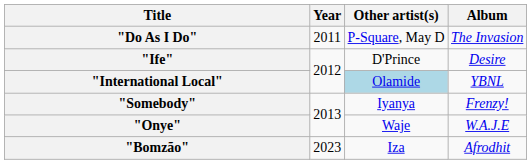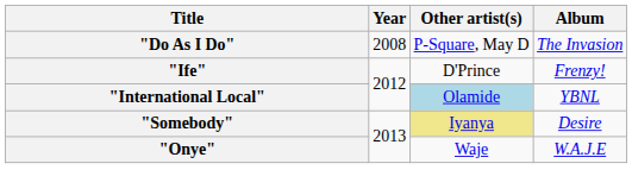 <table class="wikitable plainrowheaders" style="text-align:center;">
 <tr>
 <th scope="col" style="width:21.5em;">Title</th>
 <th scope="col">Year</th>
 <th scope="col">Other artist(s)</th>
 <th scope="col">Album</th>
 </tr>
 <tr>
 <th scope="row">"Do As I Do"</th>
-<td>2011</td>
+<td>2008</td>
 <td><a href='#'>P-Square</a>, May D</td>
 <td><em><a href='#'>The Invasion</a></em></td>
 </tr>
 <tr>
 <th scope="row">"Ife"</th>
 <td rowspan="2">2012</td>
 <td>D'Prince</td>
-<td><em><a href='#'>Desire</a></em></td>
+<td><em><a href='#'>Frenzy!</a></em></td>
 </tr>
 <tr>
 <th scope="row">"International Local"</th>
 <td style="background: lightblue;"><a href='#'>Olamide</a></td>
 <td><em><a href='#'>YBNL</a></em></td>
 </tr>
 <tr>
 <th scope="row">"Somebody"</th>
 <td rowspan="2">2013</td>
-<td><a href='#'>Iyanya</a></td>
-<td><em><a href='#'>Frenzy!</a></em></td>
+<td style="background: khaki;"><a href='#'>Iyanya</a></td>
+<td><em><a href='#'>Desire</a></em></td>
 </tr>
 <tr>
 <th scope="row">"Onye"</th>
 <td><a href='#'>Waje</a></td>
 <td><em><a href='#'>W.A.J.E</a></em></td>
 </tr>
-<tr>
-<th scope="row">"Bomzão"</th>
-<td>2023</td>
-<td><a href='#'>Iza</a></td>
-<td><em><a href='#'>Afrodhit</a></em></td>
-</tr>
 </table>
